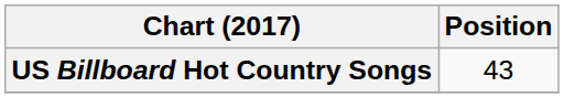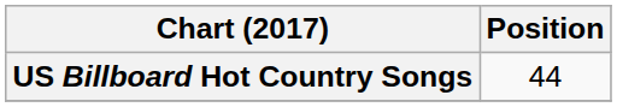 <table class="wikitable sortable plainrowheaders" style="text-align:center">
 <tr>
 <th>Chart (2017)</th>
 <th>Position</th>
 </tr>
 <tr>
 <th scope="row">US <em>Billboard</em> Hot Country Songs</th>
-<td>43</td>
+<td>44</td>
 </tr>
 <tr>
 </tr>
 </table>
